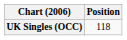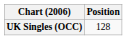 <table class="wikitable plainrowheaders" style="text-align:center">
 <tr>
 <th scope="col">Chart (2006)</th>
 <th scope="col">Position</th>
 </tr>
 <tr>
 <th scope="row">UK Singles (OCC)</th>
-<td>118</td>
+<td>128</td>
 </tr>
 </table>
